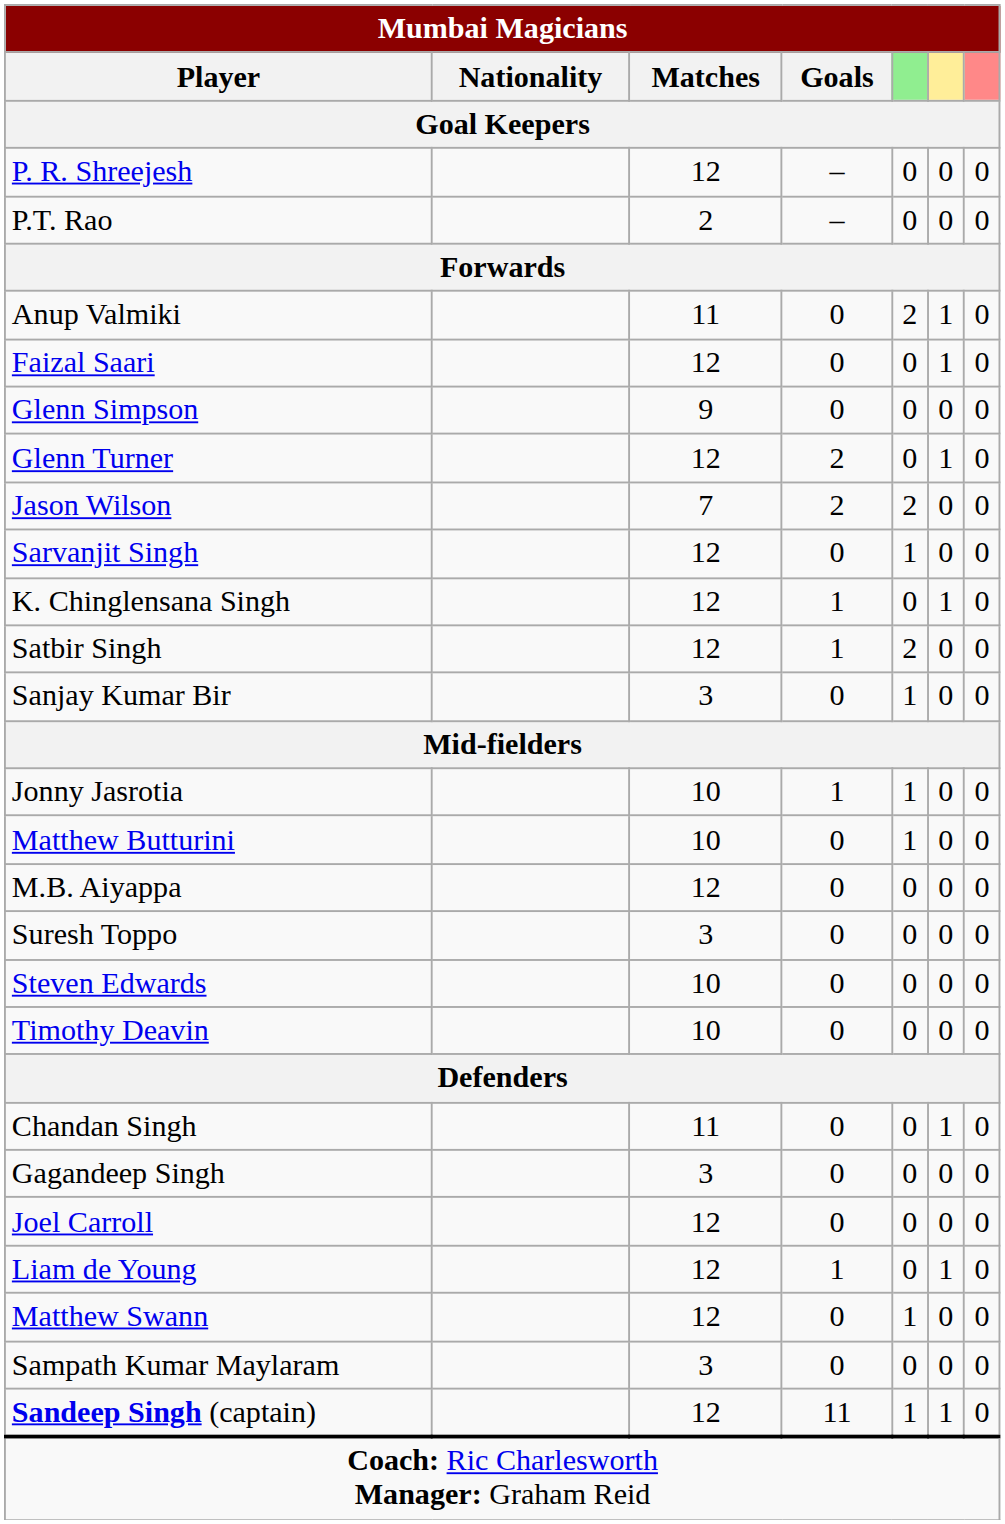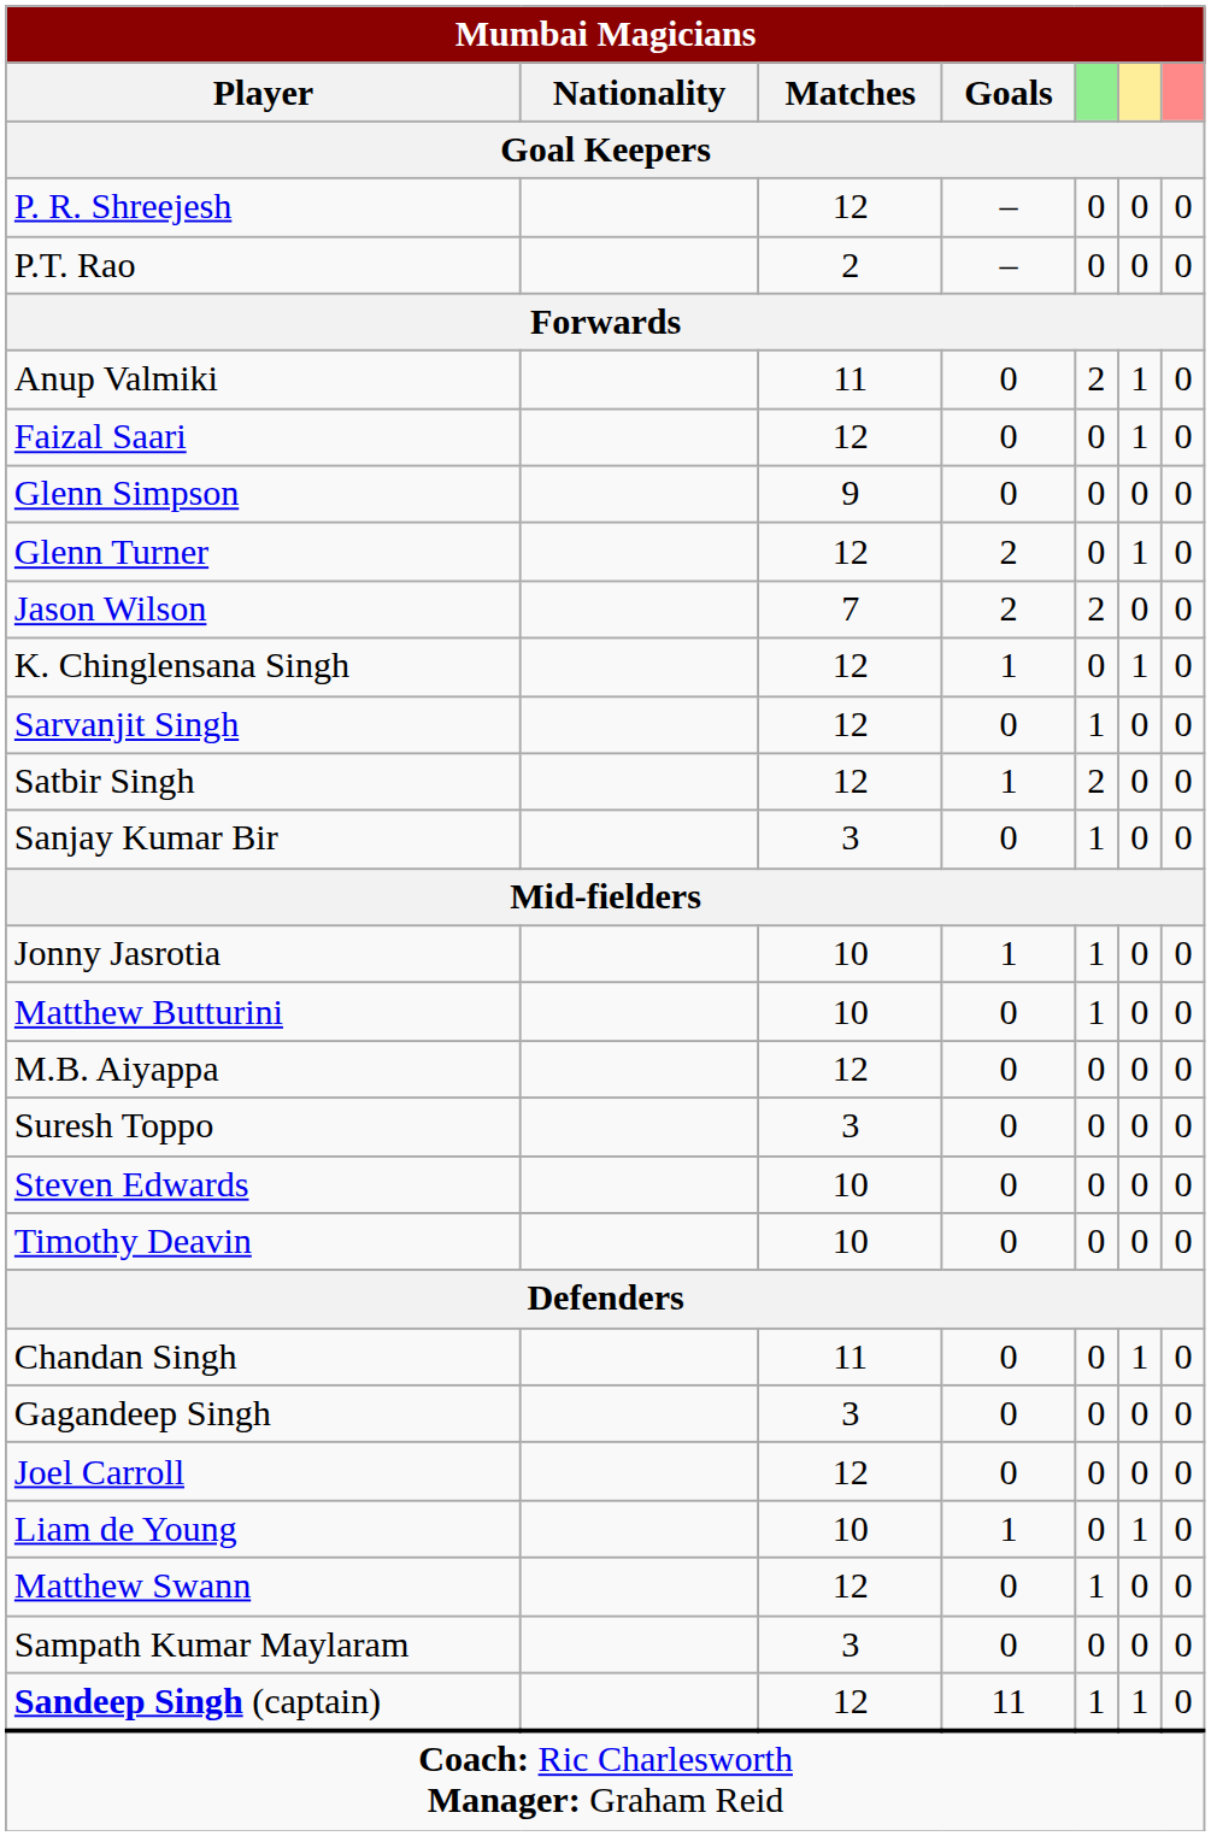 <table class="wikitable" style="width:60%;text-align:center;">
 <tr>
 <th colspan="7" style="background: #8B0000; color:white">Mumbai Magicians</th>
 </tr>
 <tr>
 <th>Player</th>
 <th>Nationality</th>
 <th>Matches</th>
 <th>Goals</th>
 <th style="background:#90ee90;"></th>
 <th style="background:#fe9;"></th>
 <th style="background:#ff8888;"></th>
 </tr>
 <tr>
 <th colspan="7">Goal Keepers</th>
 </tr>
 <tr>
 <td style="text-align:left"><a href='#'>P. R. Shreejesh</a></td>
 <td style="text-align:left"></td>
 <td>12</td>
 <td>–</td>
 <td>0</td>
 <td>0</td>
 <td>0</td>
 </tr>
 <tr>
 <td style="text-align:left">P.T. Rao</td>
 <td style="text-align:left"></td>
 <td>2</td>
 <td>–</td>
 <td>0</td>
 <td>0</td>
 <td>0</td>
 </tr>
 <tr>
 <th colspan="7">Forwards</th>
 </tr>
 <tr>
 <td style="text-align:left">Anup Valmiki</td>
 <td style="text-align:left"></td>
 <td>11</td>
 <td>0</td>
 <td>2</td>
 <td>1</td>
 <td>0</td>
 </tr>
 <tr>
 <td style="text-align:left"><a href='#'>Faizal Saari</a></td>
 <td style="text-align:left"></td>
 <td>12</td>
 <td>0</td>
 <td>0</td>
 <td>1</td>
 <td>0</td>
 </tr>
 <tr>
 <td style="text-align:left"><a href='#'>Glenn Simpson</a></td>
 <td style="text-align:left"></td>
 <td>9</td>
 <td>0</td>
 <td>0</td>
 <td>0</td>
 <td>0</td>
 </tr>
 <tr>
 <td style="text-align:left"><a href='#'>Glenn Turner</a></td>
 <td style="text-align:left"></td>
 <td>12</td>
 <td>2</td>
 <td>0</td>
 <td>1</td>
 <td>0</td>
 </tr>
 <tr>
 <td style="text-align:left"><a href='#'>Jason Wilson</a></td>
 <td style="text-align:left"></td>
 <td>7</td>
 <td>2</td>
 <td>2</td>
 <td>0</td>
 <td>0</td>
 </tr>
 <tr>
+<td style="text-align:left">K. Chinglensana Singh</td>
+<td style="text-align:left"></td>
+<td>12</td>
+<td>1</td>
+<td>0</td>
+<td>1</td>
+<td>0</td>
+</tr>
+<tr>
 <td style="text-align:left"><a href='#'>Sarvanjit Singh</a></td>
 <td style="text-align:left"></td>
 <td>12</td>
 <td>0</td>
 <td>1</td>
 <td>0</td>
-<td>0</td>
-</tr>
-<tr>
-<td style="text-align:left">K. Chinglensana Singh</td>
-<td style="text-align:left"></td>
-<td>12</td>
-<td>1</td>
-<td>0</td>
-<td>1</td>
 <td>0</td>
 </tr>
 <tr>
 <td style="text-align:left">Satbir Singh</td>
 <td style="text-align:left"></td>
 <td>12</td>
 <td>1</td>
 <td>2</td>
 <td>0</td>
 <td>0</td>
 </tr>
 <tr>
 <td style="text-align:left">Sanjay Kumar Bir</td>
 <td style="text-align:left"></td>
 <td>3</td>
 <td>0</td>
 <td>1</td>
 <td>0</td>
 <td>0</td>
 </tr>
 <tr>
 <th colspan="7">Mid-fielders</th>
 </tr>
 <tr>
 <td style="text-align:left">Jonny Jasrotia</td>
 <td style="text-align:left"></td>
 <td>10</td>
 <td>1</td>
 <td>1</td>
 <td>0</td>
 <td>0</td>
 </tr>
 <tr>
 <td style="text-align:left"><a href='#'>Matthew Butturini</a></td>
 <td style="text-align:left"></td>
 <td>10</td>
 <td>0</td>
 <td>1</td>
 <td>0</td>
 <td>0</td>
 </tr>
 <tr>
 <td style="text-align:left">M.B. Aiyappa</td>
 <td style="text-align:left"></td>
 <td>12</td>
 <td>0</td>
 <td>0</td>
 <td>0</td>
 <td>0</td>
 </tr>
 <tr>
 <td style="text-align:left">Suresh Toppo</td>
 <td style="text-align:left"></td>
 <td>3</td>
 <td>0</td>
 <td>0</td>
 <td>0</td>
 <td>0</td>
 </tr>
 <tr>
 <td style="text-align:left"><a href='#'>Steven Edwards</a></td>
 <td style="text-align:left"></td>
 <td>10</td>
 <td>0</td>
 <td>0</td>
 <td>0</td>
 <td>0</td>
 </tr>
 <tr>
 <td style="text-align:left"><a href='#'>Timothy Deavin</a></td>
 <td style="text-align:left"></td>
 <td>10</td>
 <td>0</td>
 <td>0</td>
 <td>0</td>
 <td>0</td>
 </tr>
 <tr>
 <th colspan="7">Defenders</th>
 </tr>
 <tr>
 <td style="text-align:left">Chandan Singh</td>
 <td style="text-align:left"></td>
 <td>11</td>
 <td>0</td>
 <td>0</td>
 <td>1</td>
 <td>0</td>
 </tr>
 <tr>
 <td style="text-align:left">Gagandeep Singh</td>
 <td style="text-align:left"></td>
 <td>3</td>
 <td>0</td>
 <td>0</td>
 <td>0</td>
 <td>0</td>
 </tr>
 <tr>
 <td style="text-align:left"><a href='#'>Joel Carroll</a></td>
 <td style="text-align:left"></td>
 <td>12</td>
 <td>0</td>
 <td>0</td>
 <td>0</td>
 <td>0</td>
 </tr>
 <tr>
 <td style="text-align:left"><a href='#'>Liam de Young</a></td>
 <td style="text-align:left"></td>
-<td>12</td>
+<td>10</td>
 <td>1</td>
 <td>0</td>
 <td>1</td>
 <td>0</td>
 </tr>
 <tr>
 <td style="text-align:left"><a href='#'>Matthew Swann</a></td>
 <td style="text-align:left"></td>
 <td>12</td>
 <td>0</td>
 <td>1</td>
 <td>0</td>
 <td>0</td>
 </tr>
 <tr>
 <td style="text-align:left">Sampath Kumar Maylaram</td>
 <td style="text-align:left"></td>
 <td>3</td>
 <td>0</td>
 <td>0</td>
 <td>0</td>
 <td>0</td>
 </tr>
 <tr>
 <td style="text-align:left"><strong><a href='#'>Sandeep Singh</a></strong> (captain)</td>
 <td style="text-align:left"><strong></strong></td>
 <td>12</td>
 <td>11</td>
 <td>1</td>
 <td>1</td>
 <td>0</td>
 </tr>
 <tr style="border-top:2px solid black;">
 <td colspan="7"><strong>Coach:</strong> <a href='#'>Ric Charlesworth</a> <br> <strong>Manager:</strong> Graham Reid</td>
 </tr>
 </table>
